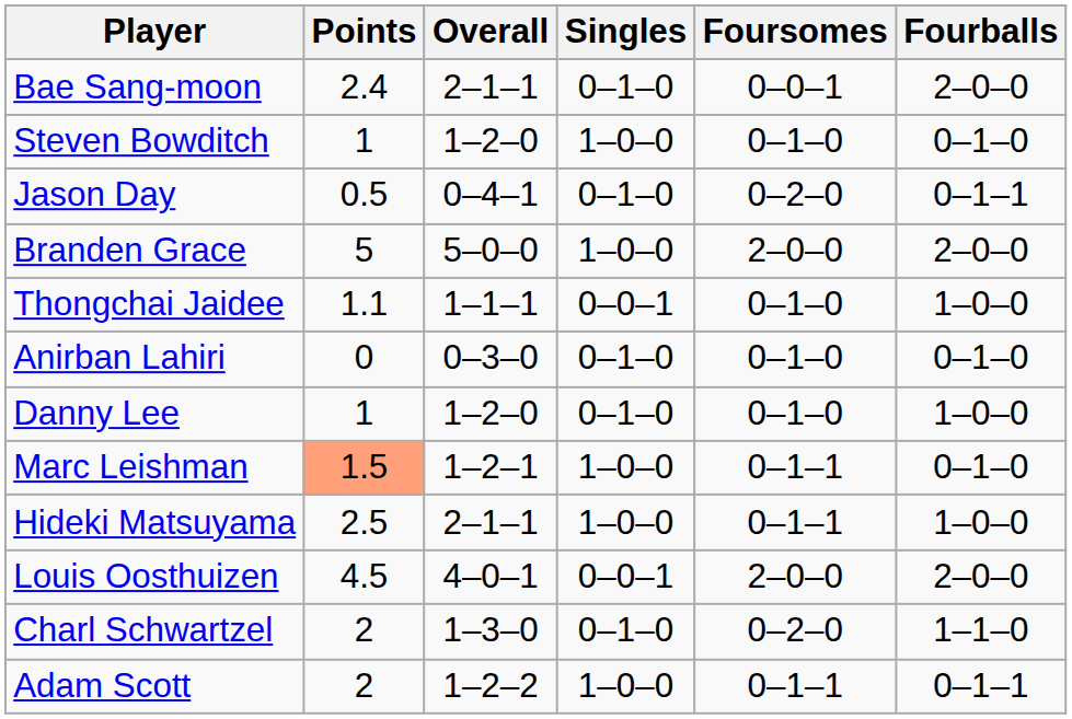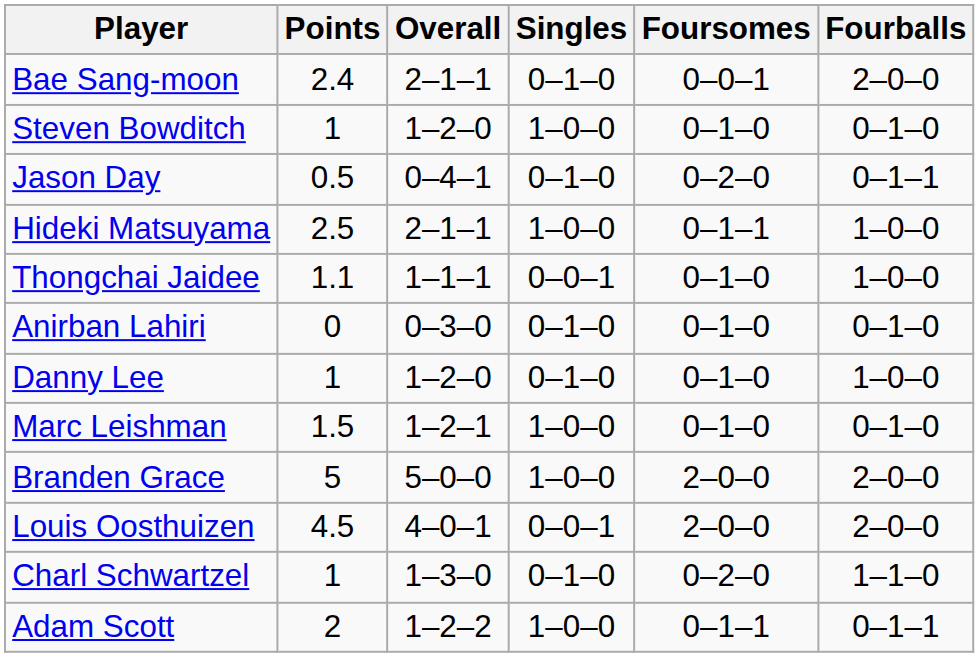 <table class="wikitable sortable" style="text-align:center">
 <tr>
 <th>Player</th>
 <th>Points</th>
 <th>Overall</th>
 <th>Singles</th>
 <th>Foursomes</th>
 <th>Fourballs</th>
 </tr>
 <tr>
 <td align=left><a href='#'>Bae Sang-moon</a></td>
 <td>2.4</td>
 <td>2–1–1</td>
 <td>0–1–0</td>
 <td>0–0–1</td>
 <td>2–0–0</td>
 </tr>
 <tr>
 <td align=left><a href='#'>Steven Bowditch</a></td>
 <td>1</td>
 <td>1–2–0</td>
 <td>1–0–0</td>
 <td>0–1–0</td>
 <td>0–1–0</td>
 </tr>
 <tr>
 <td align=left><a href='#'>Jason Day</a></td>
 <td>0.5</td>
 <td>0–4–1</td>
 <td>0–1–0</td>
 <td>0–2–0</td>
 <td>0–1–1</td>
 </tr>
 <tr>
-<td align=left><a href='#'>Branden Grace</a></td>
-<td>5</td>
-<td>5–0–0</td>
+<td align=left><a href='#'>Hideki Matsuyama</a></td>
+<td>2.5</td>
+<td>2–1–1</td>
 <td>1–0–0</td>
-<td>2–0–0</td>
-<td>2–0–0</td>
+<td>0–1–1</td>
+<td>1–0–0</td>
 </tr>
 <tr>
 <td align=left><a href='#'>Thongchai Jaidee</a></td>
 <td>1.1</td>
 <td>1–1–1</td>
 <td>0–0–1</td>
 <td>0–1–0</td>
 <td>1–0–0</td>
 </tr>
 <tr>
 <td align=left><a href='#'>Anirban Lahiri</a></td>
 <td>0</td>
 <td>0–3–0</td>
 <td>0–1–0</td>
 <td>0–1–0</td>
 <td>0–1–0</td>
 </tr>
 <tr>
 <td align=left><a href='#'>Danny Lee</a></td>
 <td>1</td>
 <td>1–2–0</td>
 <td>0–1–0</td>
 <td>0–1–0</td>
 <td>1–0–0</td>
 </tr>
 <tr>
 <td align=left><a href='#'>Marc Leishman</a></td>
-<td style="background: lightsalmon;">1.5</td>
+<td>1.5</td>
 <td>1–2–1</td>
 <td>1–0–0</td>
-<td>0–1–1</td>
+<td>0–1–0</td>
 <td>0–1–0</td>
 </tr>
 <tr>
-<td align=left><a href='#'>Hideki Matsuyama</a></td>
-<td>2.5</td>
-<td>2–1–1</td>
+<td align=left><a href='#'>Branden Grace</a></td>
+<td>5</td>
+<td>5–0–0</td>
 <td>1–0–0</td>
-<td>0–1–1</td>
-<td>1–0–0</td>
+<td>2–0–0</td>
+<td>2–0–0</td>
 </tr>
 <tr>
 <td align=left><a href='#'>Louis Oosthuizen</a></td>
 <td>4.5</td>
 <td>4–0–1</td>
 <td>0–0–1</td>
 <td>2–0–0</td>
 <td>2–0–0</td>
 </tr>
 <tr>
 <td align=left><a href='#'>Charl Schwartzel</a></td>
-<td>2</td>
+<td>1</td>
 <td>1–3–0</td>
 <td>0–1–0</td>
 <td>0–2–0</td>
 <td>1–1–0</td>
 </tr>
 <tr>
 <td align=left><a href='#'>Adam Scott</a></td>
 <td>2</td>
 <td>1–2–2</td>
 <td>1–0–0</td>
 <td>0–1–1</td>
 <td>0–1–1</td>
 </tr>
 </table>
